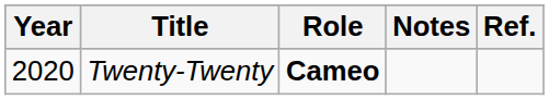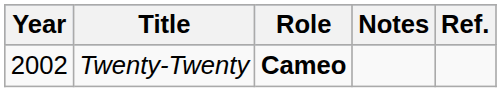 <table class="wikitable">
 <tr style="background:#b0c4de; text-align:center;">
 <th>Year</th>
 <th>Title</th>
 <th>Role</th>
 <th>Notes</th>
 <th>Ref.</th>
 </tr>
 <tr>
-<td>2020</td>
+<td>2002</td>
 <td><em>Twenty-Twenty</em></td>
 <td><strong>Cameo</strong></td>
 <td></td>
 <td></td>
 </tr>
 </table>
